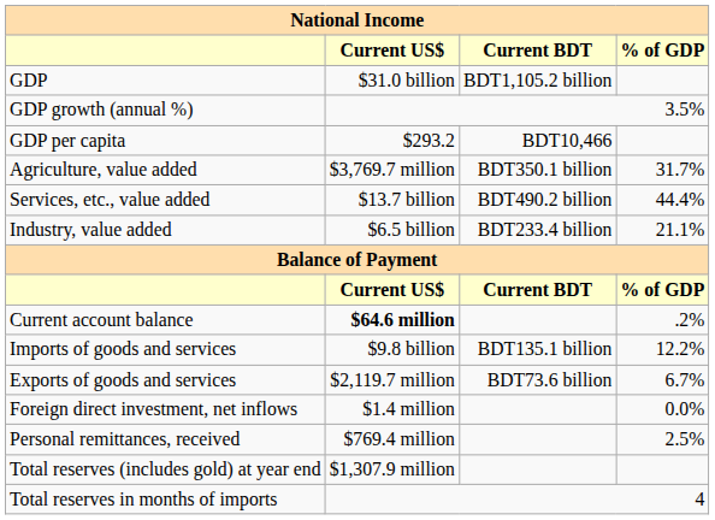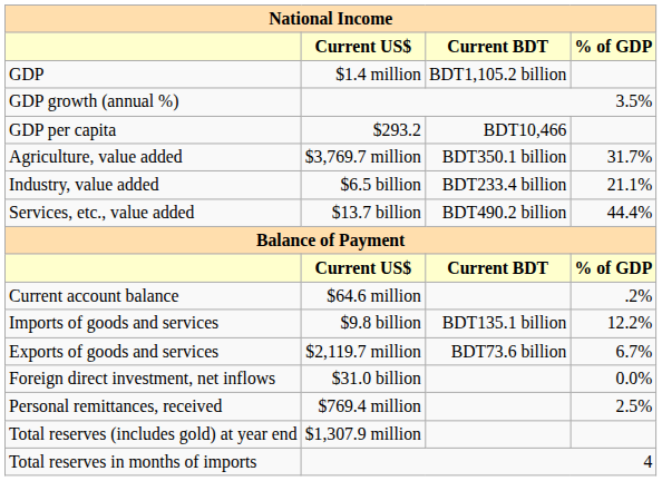 <table class="wikitable">
 <tr>
 <th colspan="4" style="background: #ffdead;">National Income</th>
 </tr>
 <tr>
 <th style="background: #ffffcd;"></th>
 <th style="background: #ffffcd;">Current US$</th>
 <th style="background: #ffffcd;">Current BDT</th>
 <th style="background: #ffffcd;">% of GDP</th>
 </tr>
 <tr>
 <td>GDP</td>
-<td style="text-align: right;">$31.0 billion</td>
+<td style="text-align: right;">$1.4 million</td>
 <td style="text-align: right;">BDT1,105.2 billion</td>
 <td style="text-align: right;"></td>
 </tr>
 <tr>
 <td>GDP growth (annual %)</td>
 <td colspan="3"  style="text-align: right;">3.5%</td>
 </tr>
 <tr>
 <td>GDP per capita</td>
 <td style="text-align: right;">$293.2</td>
 <td style="text-align: right;">BDT10,466</td>
 <td style="text-align: right;"></td>
 </tr>
 <tr>
 <td>Agriculture, value added</td>
 <td style="text-align: right;">$3,769.7 million</td>
 <td style="text-align: right;">BDT350.1 billion</td>
 <td style="text-align: right;">31.7%</td>
 </tr>
 <tr>
+<td>Industry, value added</td>
+<td style="text-align: right;">$6.5 billion</td>
+<td style="text-align: right;">BDT233.4 billion</td>
+<td style="text-align: right;">21.1%</td>
+</tr>
+<tr>
 <td>Services, etc., value added</td>
 <td style="text-align: right;">$13.7 billion</td>
 <td style="text-align: right;">BDT490.2 billion</td>
 <td style="text-align: right;">44.4%</td>
-</tr>
-<tr>
-<td>Industry, value added</td>
-<td style="text-align: right;">$6.5 billion</td>
-<td style="text-align: right;">BDT233.4 billion</td>
-<td style="text-align: right;">21.1%</td>
 </tr>
 <tr>
 <th colspan="4" style="background: #ffdead;">Balance of Payment</th>
 </tr>
 <tr>
 <th style="background: #ffffcd;"></th>
 <th style="background: #ffffcd;">Current US$</th>
 <th style="background: #ffffcd;">Current BDT</th>
 <th style="background: #ffffcd;">% of GDP</th>
 </tr>
 <tr>
 <td>Current account balance</td>
-<td style="text-align: right;"><strong>$64.6 million</strong></td>
+<td style="text-align: right;">$64.6 million</td>
 <td style="text-align: right;"></td>
 <td style="text-align: right;">.2%</td>
 </tr>
 <tr>
 <td>Imports of goods and services</td>
 <td style="text-align: right;">$9.8 billion</td>
 <td style="text-align: right;">BDT135.1 billion</td>
 <td style="text-align: right;">12.2%</td>
 </tr>
 <tr>
 <td>Exports of goods and services</td>
 <td style="text-align: right;">$2,119.7 million</td>
 <td style="text-align: right;">BDT73.6 billion</td>
 <td style="text-align: right;">6.7%</td>
 </tr>
 <tr>
 <td>Foreign direct investment, net inflows</td>
-<td style="text-align: right;">$1.4 million</td>
+<td style="text-align: right;">$31.0 billion</td>
 <td style="text-align: right;"></td>
 <td style="text-align: right;">0.0%</td>
 </tr>
 <tr>
 <td>Personal remittances, received</td>
 <td style="text-align: right;">$769.4 million</td>
 <td style="text-align: right;"></td>
 <td style="text-align: right;">2.5%</td>
 </tr>
 <tr>
 <td>Total reserves (includes gold) at year end</td>
 <td style="text-align: right;">$1,307.9 million</td>
 <td style="text-align: right;"></td>
 <td style="text-align: right;"></td>
 </tr>
 <tr>
 <td>Total reserves in months of imports</td>
 <td colspan="3"  style="text-align: right;">4</td>
 </tr>
 </table>
